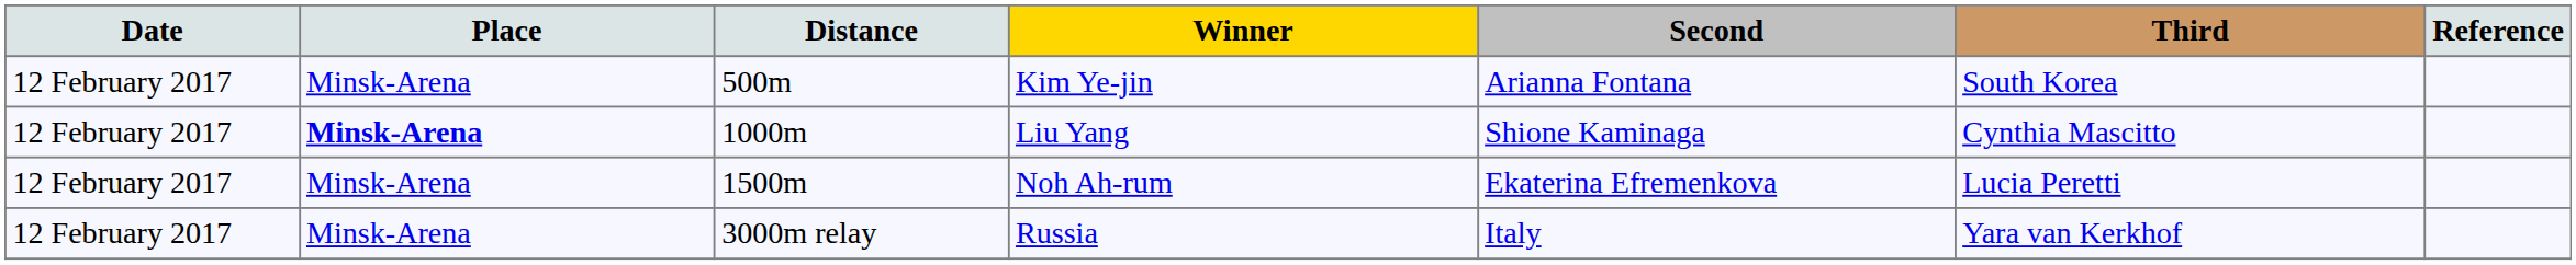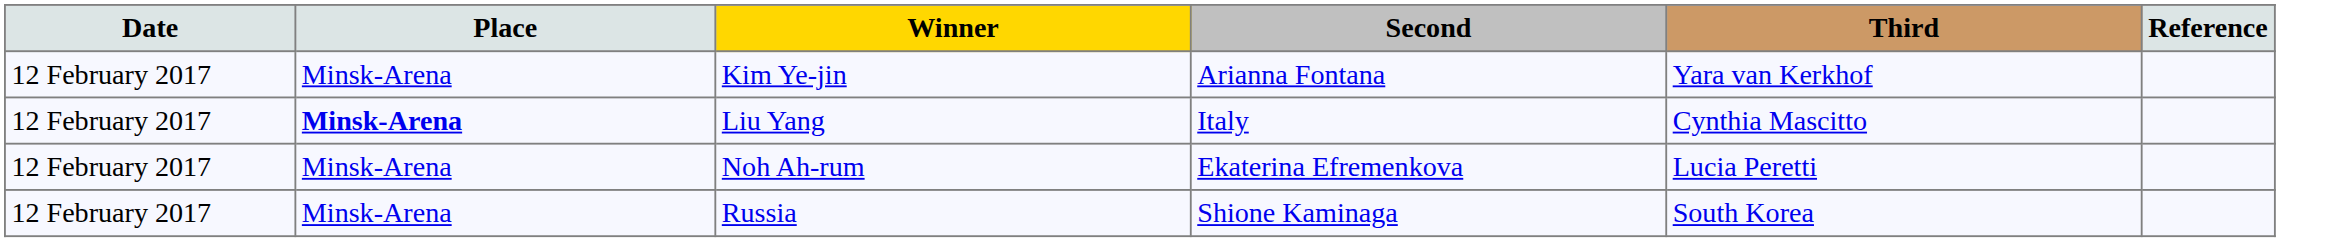 <table bgcolor="#f7f8ff" cellpadding="3" cellspacing="0" border="1" style="font-size: 95%; border: gray solid 1px; border-collapse: collapse;">
 <tr bgcolor="#CCCCCC" (1>
 <td align="center" bgcolor="#DCE5E5" width="150"><strong>Date</strong></td>
 <td align="center" bgcolor="#DCE5E5" width="220"><strong>Place</strong></td>
-<td align="center" bgcolor="#DCE5E5" width="150"><strong>Distance</strong></td>
 <td align="center" bgcolor="gold" width="250"><strong>Winner</strong></td>
 <td align="center" bgcolor="silver" width="250"><strong>Second</strong></td>
 <td align="center" bgcolor="CC9966" width="250"><strong>Third</strong></td>
 <td align="center" bgcolor="#DCE5E5" width="30"><strong>Reference</strong></td>
 </tr>
 <tr align="left">
 <td>12 February 2017</td>
 <td><a href='#'>Minsk-Arena</a></td>
-<td>500m</td>
 <td> <a href='#'>Kim Ye-jin</a></td>
 <td> <a href='#'>Arianna Fontana</a></td>
-<td> <a href='#'>South Korea</a></td>
+<td> <a href='#'>Yara van Kerkhof</a></td>
 <td></td>
 </tr>
 <tr align="left">
 <td>12 February 2017</td>
 <td><strong><a href='#'>Minsk-Arena</a></strong></td>
-<td>1000m</td>
 <td> <a href='#'>Liu Yang</a></td>
-<td> <a href='#'>Shione Kaminaga</a></td>
+<td> <a href='#'>Italy</a></td>
 <td> <a href='#'>Cynthia Mascitto</a></td>
 <td></td>
 </tr>
 <tr align="left">
 <td>12 February 2017</td>
 <td><a href='#'>Minsk-Arena</a></td>
-<td>1500m</td>
 <td> <a href='#'>Noh Ah-rum</a></td>
 <td> <a href='#'>Ekaterina Efremenkova</a></td>
 <td> <a href='#'>Lucia Peretti</a></td>
 <td></td>
 </tr>
 <tr align="left">
 <td>12 February 2017</td>
 <td><a href='#'>Minsk-Arena</a></td>
-<td>3000m relay</td>
 <td> <a href='#'>Russia</a></td>
-<td> <a href='#'>Italy</a></td>
-<td> <a href='#'>Yara van Kerkhof</a></td>
+<td> <a href='#'>Shione Kaminaga</a></td>
+<td> <a href='#'>South Korea</a></td>
 <td></td>
 </tr>
 </table>
